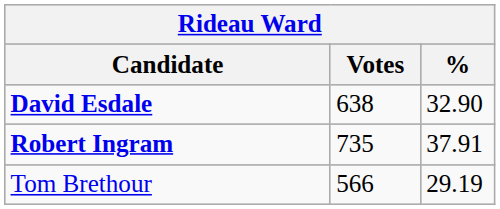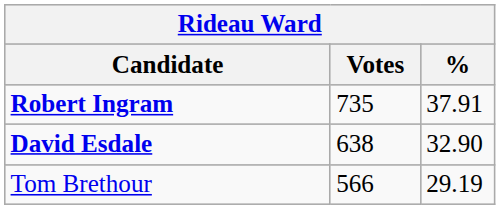 <table class="wikitable">
 <tr>
 <th colspan="3"><a href='#'>Rideau Ward</a></th>
 </tr>
 <tr>
 <th style="width: 200px">Candidate</th>
 <th style="width: 50px">Votes</th>
 <th style="width: 40px">%</th>
 </tr>
 <tr>
+<td><strong><a href='#'>Robert Ingram</a></strong></td>
+<td>735</td>
+<td>37.91</td>
+</tr>
+<tr>
 <td><strong><a href='#'>David Esdale</a></strong></td>
 <td>638</td>
 <td>32.90</td>
-</tr>
-<tr>
-<td><strong><a href='#'>Robert Ingram</a></strong></td>
-<td>735</td>
-<td>37.91</td>
 </tr>
 <tr>
 <td><a href='#'>Tom Brethour</a></td>
 <td>566</td>
 <td>29.19</td>
 </tr>
 </table>
